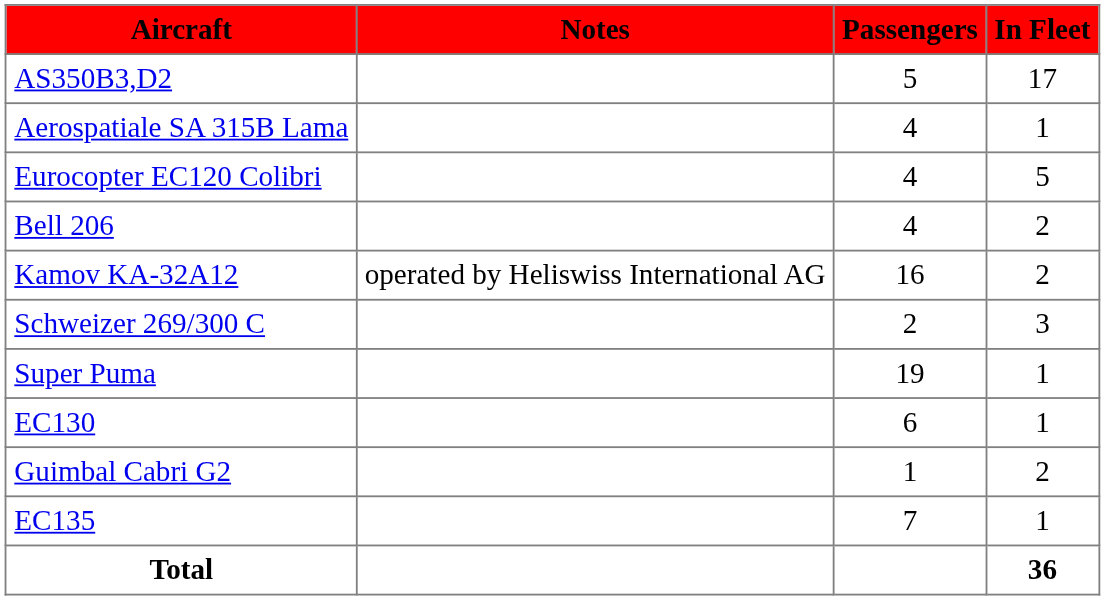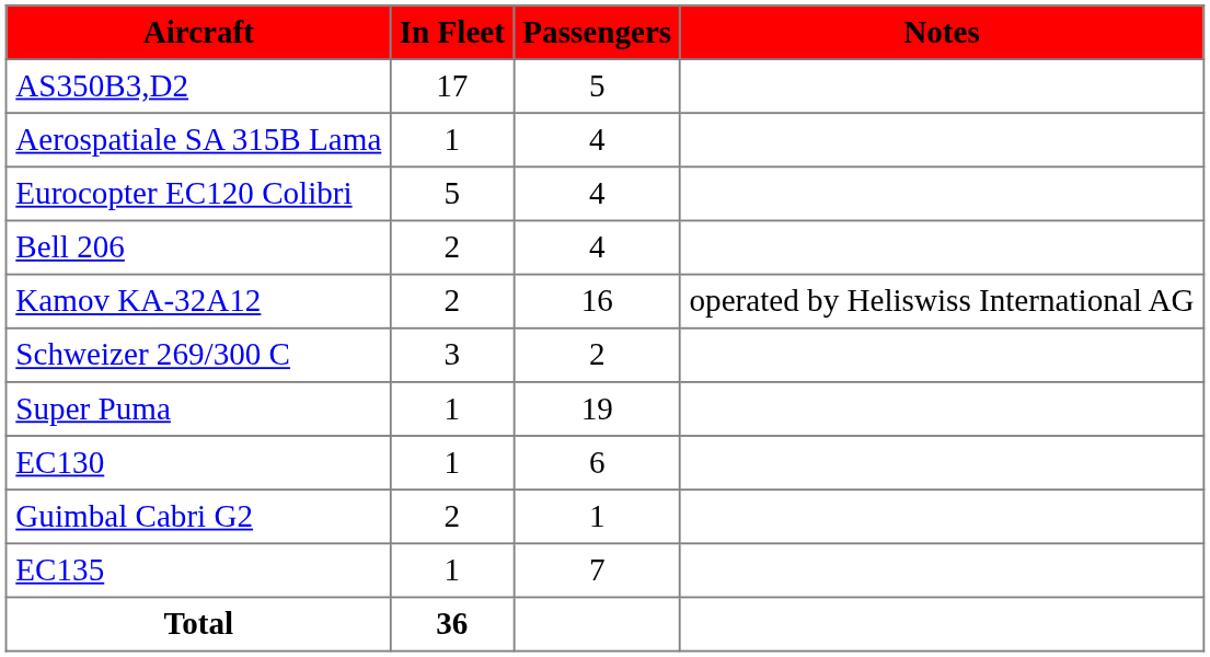 <table class="toccolors" border="1" cellpadding="4" style="margin: 1em auto; white-space:nowrap; border-collapse:collapse;">
 <tr style="background:red;">
 <th>Aircraft</th>
+<th>In Fleet</th>
+<th>Passengers</th>
 <th>Notes</th>
-<th>Passengers</th>
-<th>In Fleet</th>
 </tr>
 <tr>
 <td><a href='#'>AS350B3,D2</a></td>
+<td align="center">17</td>
+<td align="center">5</td>
 <td></td>
-<td align="center">5</td>
-<td align="center">17</td>
 </tr>
 <tr>
 <td><a href='#'>Aerospatiale SA 315B Lama</a></td>
+<td align="center">1</td>
+<td align="center">4</td>
 <td></td>
-<td align="center">4</td>
-<td align="center">1</td>
 </tr>
 <tr>
 <td><a href='#'>Eurocopter EC120 Colibri</a></td>
+<td align="center">5</td>
+<td align="center">4</td>
 <td></td>
-<td align="center">4</td>
-<td align="center">5</td>
 </tr>
 <tr>
 <td><a href='#'>Bell 206</a></td>
+<td align="center">2</td>
+<td align="center">4</td>
 <td></td>
-<td align="center">4</td>
-<td align="center">2</td>
 </tr>
 <tr>
 <td><a href='#'>Kamov KA-32A12</a></td>
+<td align="center">2</td>
+<td align="center">16</td>
 <td>operated by Heliswiss International AG</td>
-<td align="center">16</td>
-<td align="center">2</td>
 </tr>
 <tr>
 <td><a href='#'>Schweizer 269/300 C</a></td>
+<td align="center">3</td>
+<td align="center">2</td>
 <td></td>
-<td align="center">2</td>
-<td align="center">3</td>
 </tr>
 <tr>
 <td><a href='#'>Super Puma</a></td>
+<td align="center">1</td>
+<td align="center">19</td>
 <td></td>
-<td align="center">19</td>
-<td align="center">1</td>
 </tr>
 <tr>
 <td><a href='#'>EC130</a></td>
+<td align="center">1</td>
+<td align="center">6</td>
 <td></td>
-<td align="center">6</td>
-<td align="center">1</td>
 </tr>
 <tr>
 <td><a href='#'>Guimbal Cabri G2</a></td>
+<td align="center">2</td>
+<td align="center">1</td>
 <td></td>
-<td align="center">1</td>
-<td align="center">2</td>
 </tr>
 <tr>
 <td><a href='#'>EC135</a></td>
+<td align="center">1</td>
+<td align="center">7</td>
 <td></td>
-<td align="center">7</td>
-<td align="center">1</td>
 </tr>
 <tr>
 <th>Total</th>
+<th>36</th>
 <th></th>
 <th></th>
-<th>36</th>
 </tr>
 </table>
